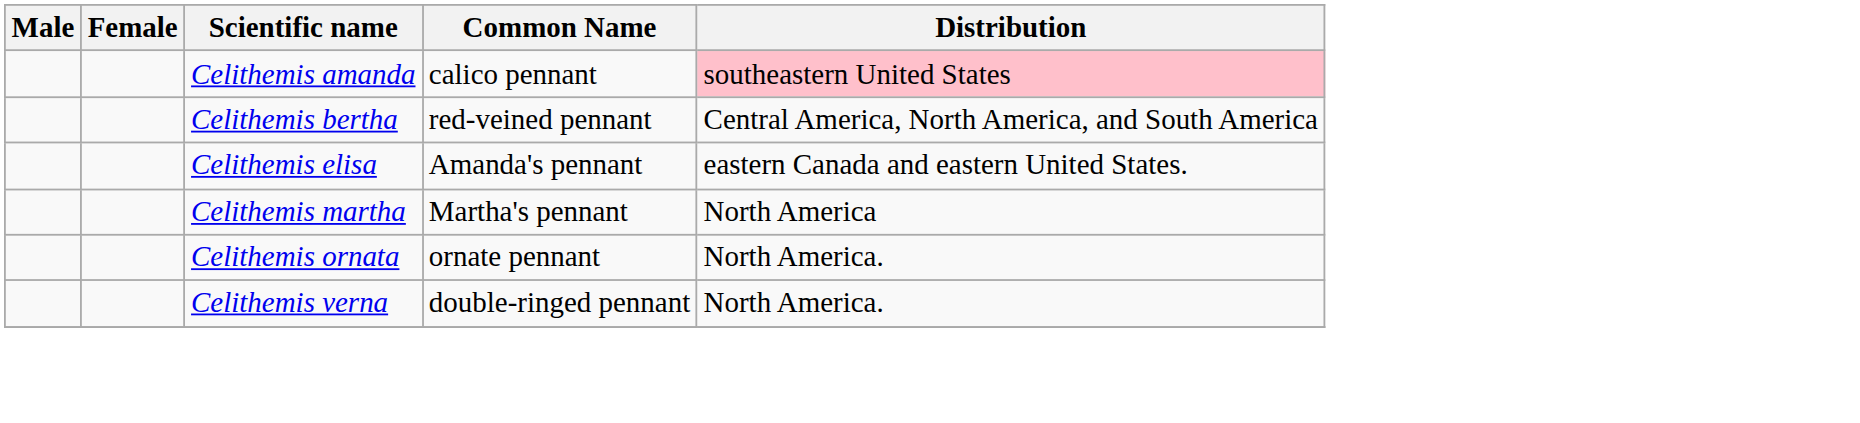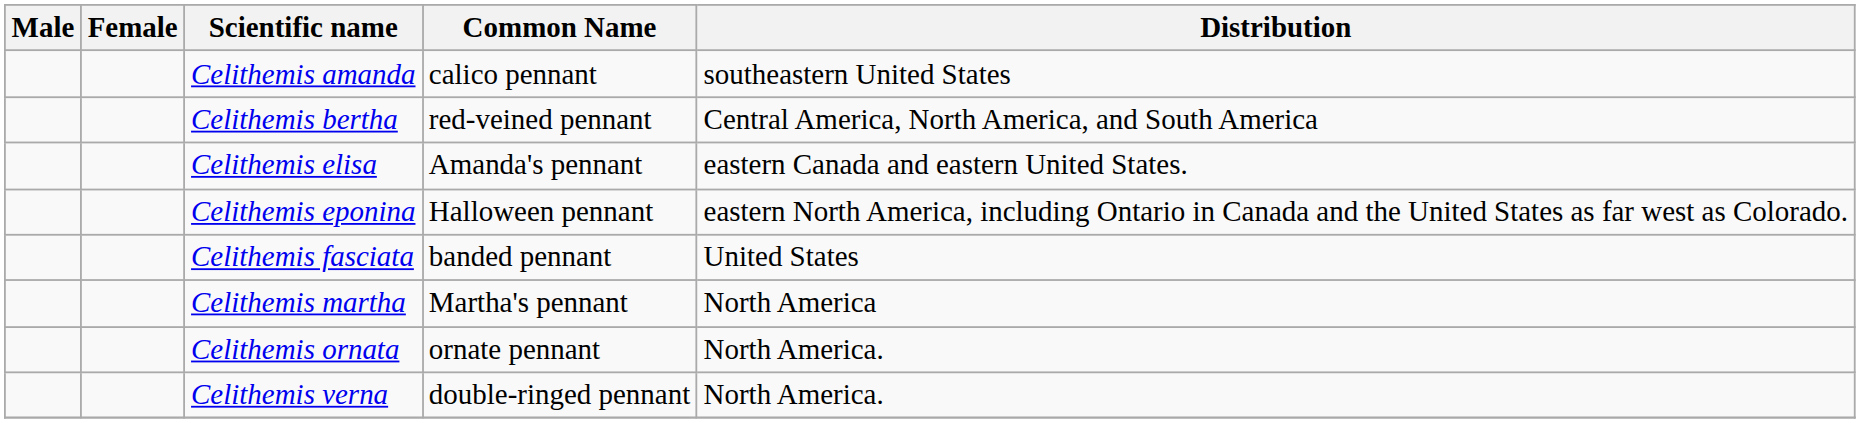 <table class="wikitable">
 <tr>
 <th>Male</th>
 <th>Female</th>
 <th>Scientific name</th>
 <th>Common Name</th>
 <th>Distribution</th>
 </tr>
 <tr>
 <td></td>
 <td></td>
 <td><em><a href='#'>Celithemis amanda</a></em> </td>
 <td>calico pennant</td>
-<td style="background: pink;">southeastern United States</td>
+<td>southeastern United States</td>
 </tr>
 <tr>
 <td></td>
 <td></td>
 <td><em><a href='#'>Celithemis bertha</a></em> </td>
 <td>red-veined pennant</td>
 <td>Central America, North America, and South America</td>
 </tr>
 <tr>
 <td></td>
 <td></td>
 <td><em><a href='#'>Celithemis elisa</a></em> </td>
 <td>Amanda's pennant</td>
 <td>eastern Canada and eastern United States.</td>
+</tr>
+<tr>
+<td></td>
+<td></td>
+<td><em><a href='#'>Celithemis eponina</a></em> </td>
+<td>Halloween pennant</td>
+<td>eastern North America, including Ontario in Canada and the United States as far west as Colorado.</td>
+</tr>
+<tr>
+<td></td>
+<td></td>
+<td><em><a href='#'>Celithemis fasciata</a></em> </td>
+<td>banded pennant</td>
+<td>United States</td>
 </tr>
 <tr>
 <td></td>
 <td></td>
 <td><em><a href='#'>Celithemis martha</a></em> </td>
 <td>Martha's pennant</td>
 <td>North America</td>
 </tr>
 <tr>
 <td></td>
 <td></td>
 <td><em><a href='#'>Celithemis ornata</a></em> </td>
 <td>ornate pennant</td>
 <td>North America.</td>
 </tr>
 <tr>
 <td></td>
 <td></td>
 <td><em><a href='#'>Celithemis verna</a></em> </td>
 <td>double-ringed pennant</td>
 <td>North America.</td>
 </tr>
 <tr>
 </tr>
 </table>
